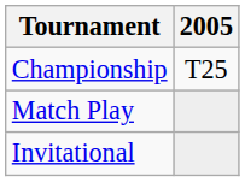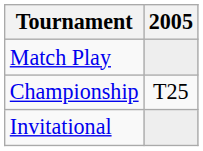 <table class="wikitable" style="text-align:center;">
 <tr>
 <th>Tournament</th>
 <th>2005</th>
 </tr>
 <tr>
+<td align="left"><a href='#'>Match Play</a></td>
+<td style="background:#eeeeee;"></td>
+</tr>
+<tr>
 <td align="left"><a href='#'>Championship</a></td>
 <td>T25</td>
-</tr>
-<tr>
-<td align="left"><a href='#'>Match Play</a></td>
-<td style="background:#eeeeee;"></td>
 </tr>
 <tr>
 <td align="left"><a href='#'>Invitational</a></td>
 <td style="background:#eeeeee;"></td>
 </tr>
 </table>
